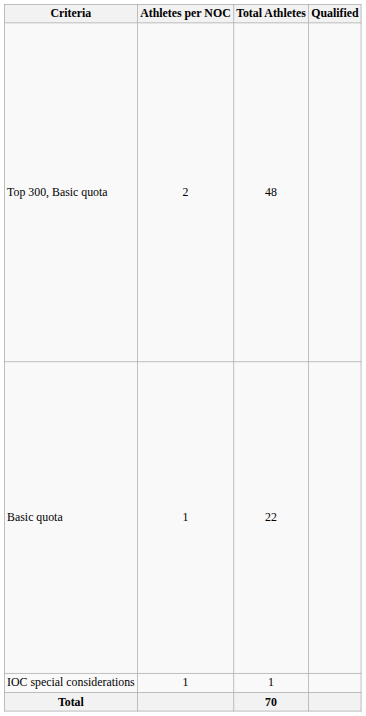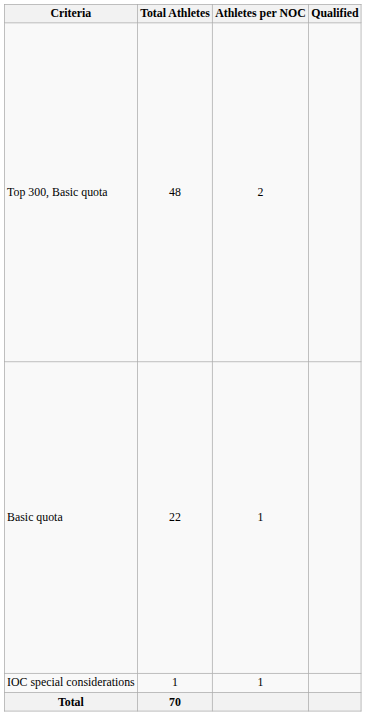 <table class="wikitable">
 <tr>
 <th>Criteria</th>
+<th>Total Athletes</th>
 <th>Athletes per NOC</th>
-<th>Total Athletes</th>
 <th>Qualified</th>
 </tr>
 <tr>
 <td>Top 300, Basic quota</td>
+<td align=center>48</td>
 <td align=center>2</td>
-<td align=center>48</td>
 <td><br><br><br><br><br><br><br><br><br><br><br><s></s><br><br><s></s><br><br><br><br><br><br><br><br><br><br><br><br></td>
 </tr>
 <tr>
 <td>Basic quota</td>
+<td align=center>22</td>
 <td align=center>1</td>
-<td align=center>22</td>
 <td><s></s><br><br><br><br><br><br><br><br><br><br><br><br><br><s></s><br><br><br><br><br><br><s></s><br><s></s><br><br><br></td>
 </tr>
 <tr>
 <td>IOC special considerations</td>
 <td align=center>1</td>
 <td align=center>1</td>
 <td></td>
 </tr>
 <tr>
 <th>Total</th>
+<th>70</th>
 <th></th>
-<th>70</th>
 <th></th>
 </tr>
 </table>
